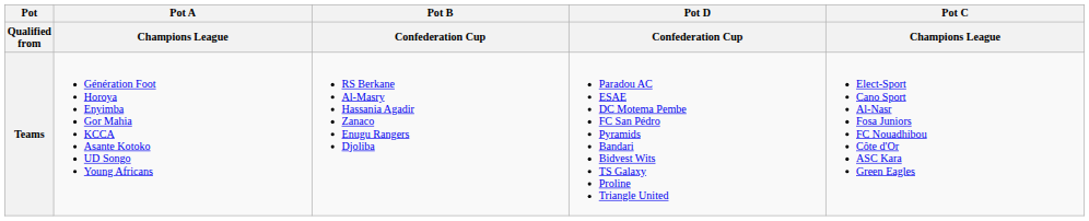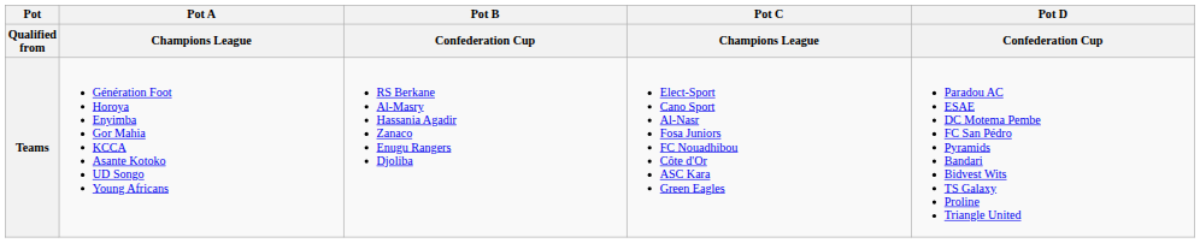 <table class="wikitable">
 <tr>
 <th>Pot</th>
 <th width=25%>Pot A</th>
 <th width=25%>Pot B</th>
+<th width=25%>Pot C</th>
 <th width=25%>Pot D</th>
-<th width=25%>Pot C</th>
 </tr>
 <tr>
 <th>Qualified from</th>
 <th>Champions League</th>
 <th>Confederation Cup</th>
+<th>Champions League</th>
 <th>Confederation Cup</th>
-<th>Champions League</th>
 </tr>
 <tr>
 <th>Teams</th>
 <td valign=top><br><ul><li> <a href='#'>Génération Foot</a></li><li> <a href='#'>Horoya</a> </li><li> <a href='#'>Enyimba</a> </li><li> <a href='#'>Gor Mahia</a> </li><li> <a href='#'>KCCA</a> </li><li> <a href='#'>Asante Kotoko</a> </li><li> <a href='#'>UD Songo</a> </li><li> <a href='#'>Young Africans</a> </li></ul></td>
 <td valign=top><br><ul><li> <a href='#'>RS Berkane</a> </li><li> <a href='#'>Al-Masry</a> </li><li> <a href='#'>Hassania Agadir</a> </li><li> <a href='#'>Zanaco</a> </li><li> <a href='#'>Enugu Rangers</a> </li><li> <a href='#'>Djoliba</a> </li></ul></td>
+<td valign=top><br><ul><li> <a href='#'>Elect-Sport</a></li><li> <a href='#'>Cano Sport</a></li><li> <a href='#'>Al-Nasr</a></li><li> <a href='#'>Fosa Juniors</a></li><li> <a href='#'>FC Nouadhibou</a></li><li> <a href='#'>Côte d'Or</a></li><li> <a href='#'>ASC Kara</a></li><li> <a href='#'>Green Eagles</a></li></ul></td>
 <td valign=top><br><ul><li> <a href='#'>Paradou AC</a></li><li> <a href='#'>ESAE</a></li><li> <a href='#'>DC Motema Pembe</a></li><li> <a href='#'>FC San Pédro</a></li><li> <a href='#'>Pyramids</a></li><li> <a href='#'>Bandari</a></li><li> <a href='#'>Bidvest Wits</a></li><li> <a href='#'>TS Galaxy</a></li><li> <a href='#'>Proline</a></li><li> <a href='#'>Triangle United</a></li></ul></td>
-<td valign=top><br><ul><li> <a href='#'>Elect-Sport</a></li><li> <a href='#'>Cano Sport</a></li><li> <a href='#'>Al-Nasr</a></li><li> <a href='#'>Fosa Juniors</a></li><li> <a href='#'>FC Nouadhibou</a></li><li> <a href='#'>Côte d'Or</a></li><li> <a href='#'>ASC Kara</a></li><li> <a href='#'>Green Eagles</a></li></ul></td>
 </tr>
 </table>
